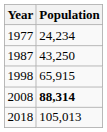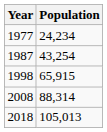 <table class="wikitable">
 <tr>
 <th>Year</th>
 <th>Population</th>
 </tr>
 <tr>
 <td>1977</td>
 <td>24,234</td>
 </tr>
 <tr>
 <td>1987</td>
-<td>43,250</td>
+<td>43,254</td>
 </tr>
 <tr>
 <td>1998</td>
 <td>65,915</td>
 </tr>
 <tr>
 <td>2008</td>
-<td><strong>88,314</strong></td>
+<td>88,314</td>
 </tr>
 <tr>
 <td>2018</td>
 <td>105,013</td>
 </tr>
 </table>
